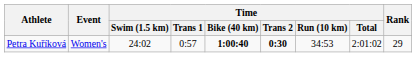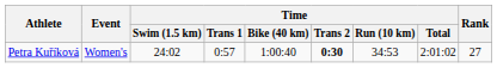 <table class=wikitable style="font-size:90%;text-align:center">
 <tr>
 <th rowspan=2>Athlete</th>
 <th rowspan=2>Event</th>
 <th colspan=6>Time</th>
 <th rowspan=2>Rank</th>
 </tr>
 <tr style="font-size:95%">
 <th>Swim (1.5 km)</th>
 <th>Trans 1</th>
 <th>Bike (40 km)</th>
 <th>Trans 2</th>
 <th>Run (10 km)</th>
 <th>Total</th>
 </tr>
 <tr>
 <td align=left><a href='#'>Petra Kuříková</a></td>
 <td align=left><a href='#'>Women's</a></td>
 <td>24:02</td>
 <td>0:57</td>
-<td><strong>1:00:40</strong></td>
+<td>1:00:40</td>
 <td><strong>0:30</strong></td>
 <td>34:53</td>
 <td>2:01:02</td>
-<td>29</td>
+<td>27</td>
 </tr>
 </table>
